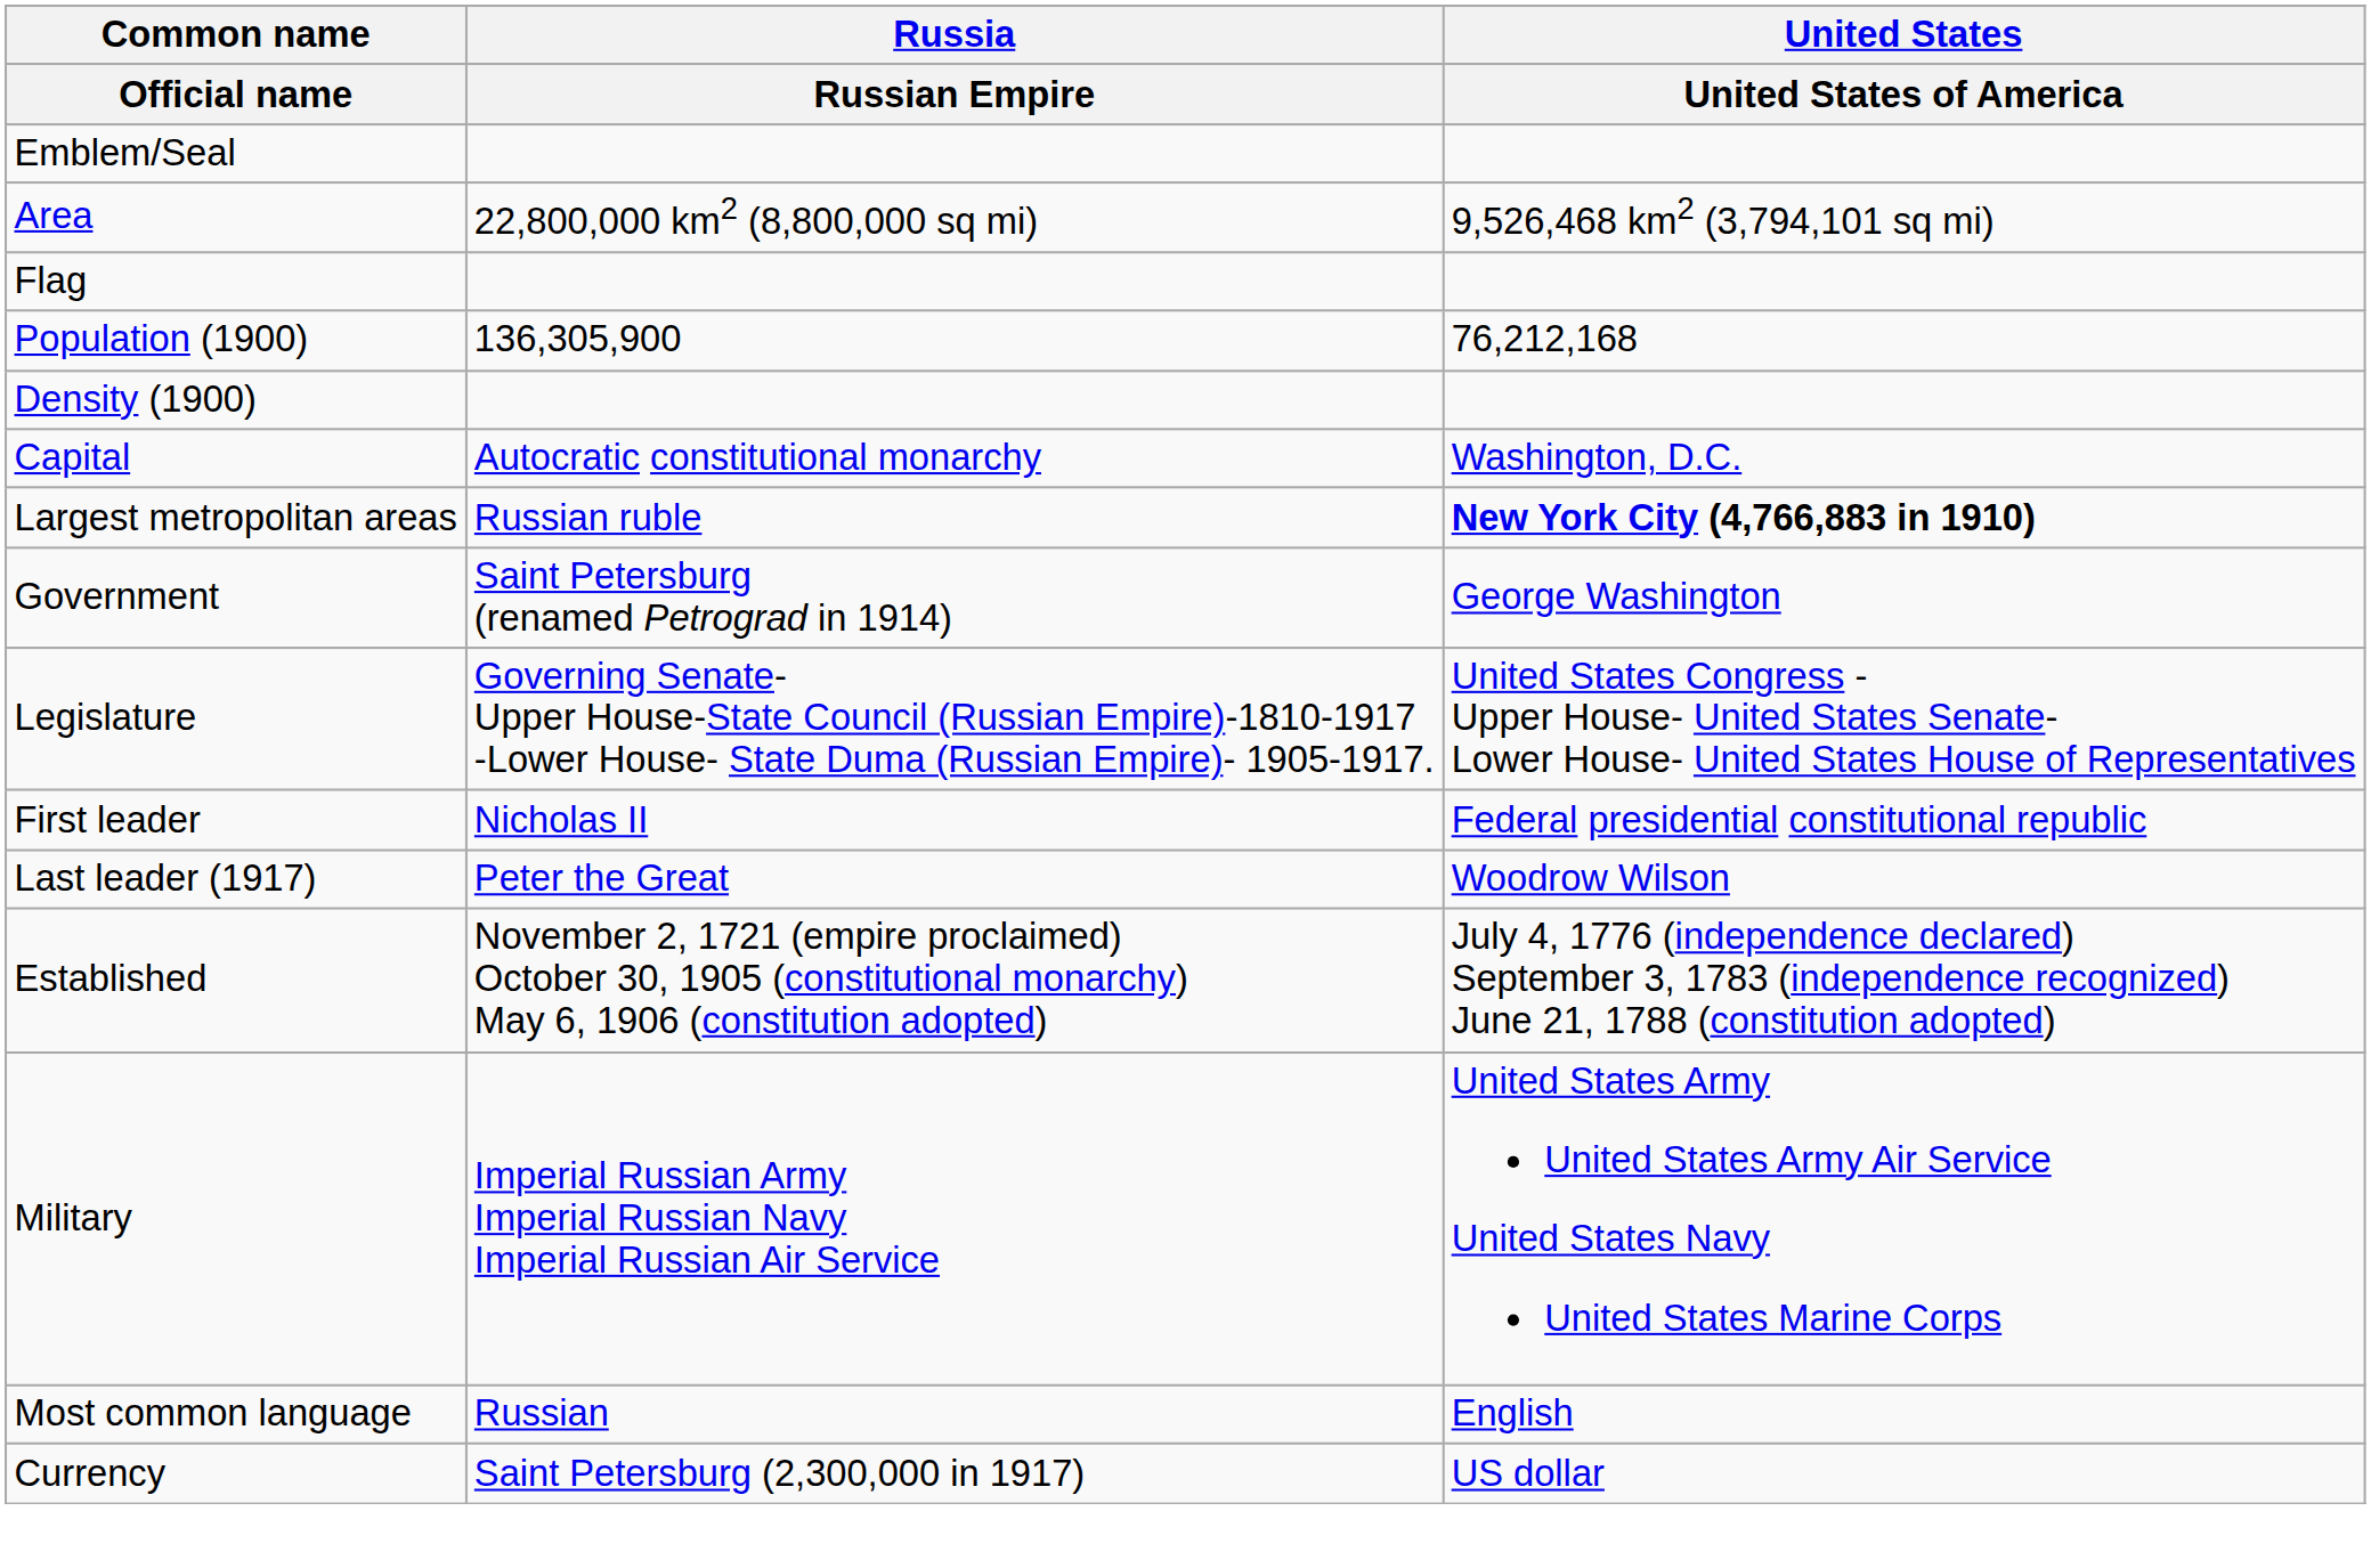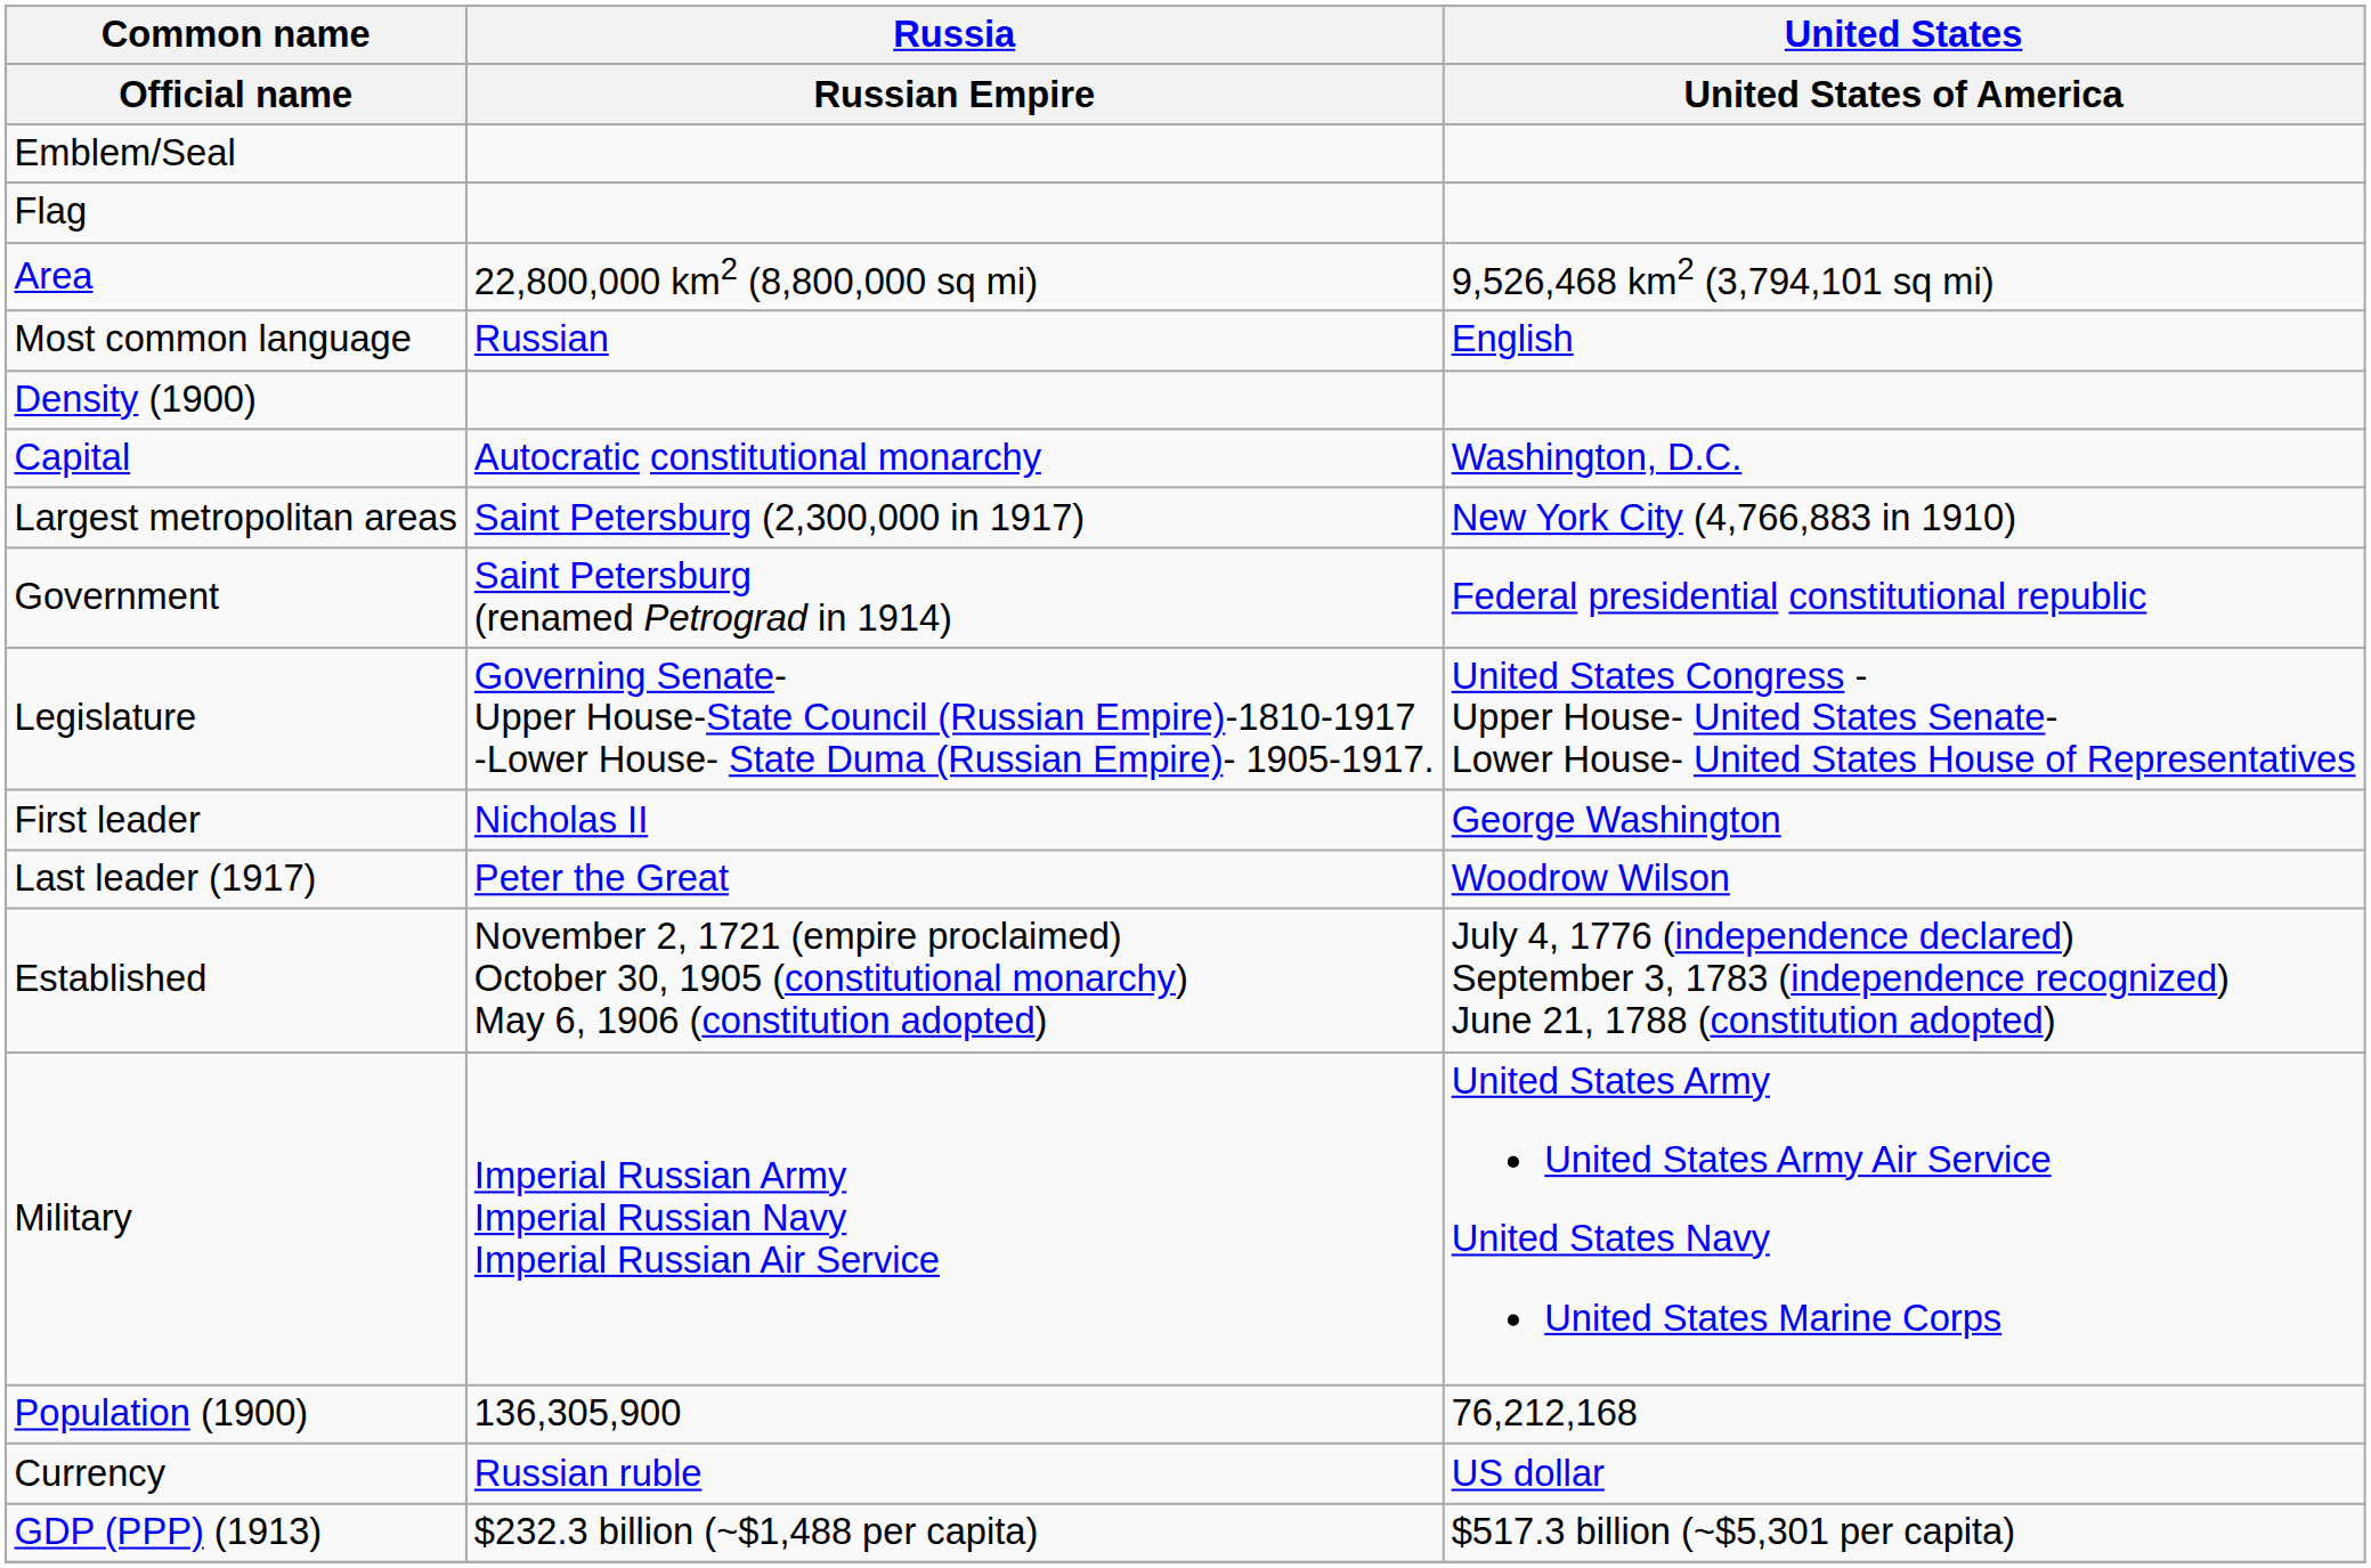 <table class="wikitable">
 <tr>
 <th>Common name</th>
 <th><a href='#'>Russia</a></th>
 <th><a href='#'>United States</a></th>
 </tr>
 <tr>
 <th>Official name</th>
 <th>Russian Empire</th>
 <th>United States of America</th>
 </tr>
 <tr>
 <td>Emblem/Seal</td>
 <td style="text-align:center"></td>
 <td style="text-align:center"></td>
 </tr>
 <tr>
+<td>Flag</td>
+<td style="text-align:center"></td>
+<td style="text-align:center"></td>
+</tr>
+<tr>
 <td><a href='#'>Area</a></td>
 <td>22,800,000 km<sup>2</sup> (8,800,000 sq mi)</td>
 <td>9,526,468 km<sup>2</sup> (3,794,101 sq mi)</td>
 </tr>
 <tr>
-<td>Flag</td>
-<td style="text-align:center"></td>
-<td style="text-align:center"></td>
-</tr>
-<tr>
-<td><a href='#'>Population</a> (1900)</td>
-<td>136,305,900</td>
-<td>76,212,168</td>
+<td>Most common language</td>
+<td><a href='#'>Russian</a></td>
+<td><a href='#'>English</a></td>
 </tr>
 <tr>
 <td><a href='#'>Density</a> (1900)</td>
 <td></td>
 <td></td>
 </tr>
 <tr>
 <td><a href='#'>Capital</a></td>
 <td><a href='#'>Autocratic</a> <a href='#'>constitutional monarchy</a></td>
 <td><a href='#'>Washington, D.C.</a></td>
 </tr>
 <tr>
 <td>Largest metropolitan areas</td>
-<td><a href='#'>Russian ruble</a></td>
-<td><strong><a href='#'>New York City</a> (4,766,883 in 1910)</strong></td>
+<td><a href='#'>Saint Petersburg</a> (2,300,000 in 1917)</td>
+<td><a href='#'>New York City</a> (4,766,883 in 1910)</td>
 </tr>
 <tr>
 <td>Government</td>
 <td><a href='#'>Saint Petersburg</a><br>(renamed <em>Petrograd</em> in 1914)</td>
-<td><a href='#'>George Washington</a></td>
+<td><a href='#'>Federal</a> <a href='#'>presidential</a> <a href='#'>constitutional republic</a></td>
 </tr>
 <tr>
 <td>Legislature</td>
 <td><a href='#'>Governing Senate</a>-<br>Upper House-<a href='#'>State Council (Russian Empire)</a>-1810-1917<br>-Lower House- <a href='#'>State Duma (Russian Empire)</a>- 1905-1917.</td>
 <td><a href='#'>United States Congress</a> -<br>Upper House- <a href='#'>United States Senate</a>-<br>Lower House- <a href='#'>United States House of Representatives</a></td>
 </tr>
 <tr>
 <td>First leader</td>
 <td><a href='#'>Nicholas II</a></td>
-<td><a href='#'>Federal</a> <a href='#'>presidential</a> <a href='#'>constitutional republic</a></td>
+<td><a href='#'>George Washington</a></td>
 </tr>
 <tr>
 <td>Last leader (1917)</td>
 <td><a href='#'>Peter the Great</a></td>
 <td><a href='#'>Woodrow Wilson</a></td>
 </tr>
 <tr>
 <td>Established</td>
 <td>November 2, 1721 (empire proclaimed)<br>October 30, 1905 (<a href='#'>constitutional monarchy</a>)<br>May 6, 1906 (<a href='#'>constitution adopted</a>)</td>
 <td>July 4, 1776 (<a href='#'>independence declared</a>)<br>September 3, 1783 (<a href='#'>independence recognized</a>)<br>June 21, 1788 (<a href='#'>constitution adopted</a>)</td>
 </tr>
 <tr>
 <td>Military</td>
 <td><a href='#'>Imperial Russian Army</a><br><a href='#'>Imperial Russian Navy</a><br><a href='#'>Imperial Russian Air Service</a></td>
 <td><a href='#'>United States Army</a><br><ul><li><a href='#'>United States Army Air Service</a></li></ul><a href='#'>United States Navy</a><ul><li><a href='#'>United States Marine Corps</a></li></ul></td>
 </tr>
 <tr>
-<td>Most common language</td>
-<td><a href='#'>Russian</a></td>
-<td><a href='#'>English</a></td>
+<td><a href='#'>Population</a> (1900)</td>
+<td>136,305,900</td>
+<td>76,212,168</td>
 </tr>
 <tr>
 <td>Currency</td>
-<td><a href='#'>Saint Petersburg</a> (2,300,000 in 1917)</td>
+<td><a href='#'>Russian ruble</a></td>
 <td><a href='#'>US dollar</a></td>
+</tr>
+<tr>
+<td><a href='#'>GDP (PPP)</a> (1913)</td>
+<td>$232.3 billion (~$1,488 per capita)</td>
+<td>$517.3 billion (~$5,301 per capita)</td>
 </tr>
 <tr>
 </tr>
 </table>
